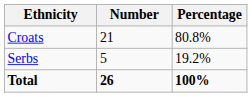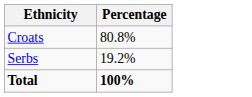 <table class="wikitable">
 <tr>
 <th width="100px">Ethnicity</th>
-<th width="80px">Number</th>
 <th width="80px">Percentage</th>
 </tr>
 <tr>
 <td><a href='#'>Croats</a></td>
-<td>21</td>
 <td>80.8%</td>
 </tr>
 <tr>
 <td><a href='#'>Serbs</a></td>
-<td>5</td>
 <td>19.2%</td>
 </tr>
 <tr>
 <td><strong>Total</strong></td>
-<td><strong>26</strong></td>
 <td><strong>100%</strong></td>
 </tr>
 </table>
